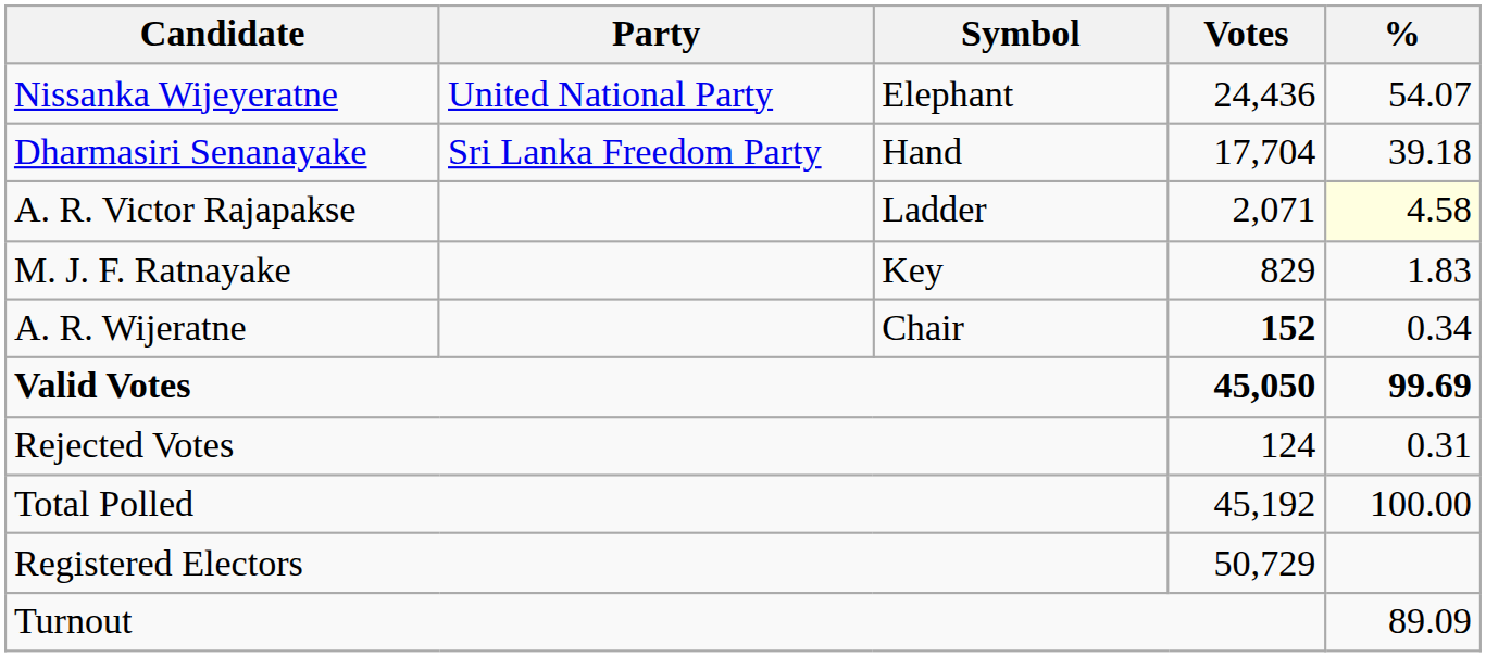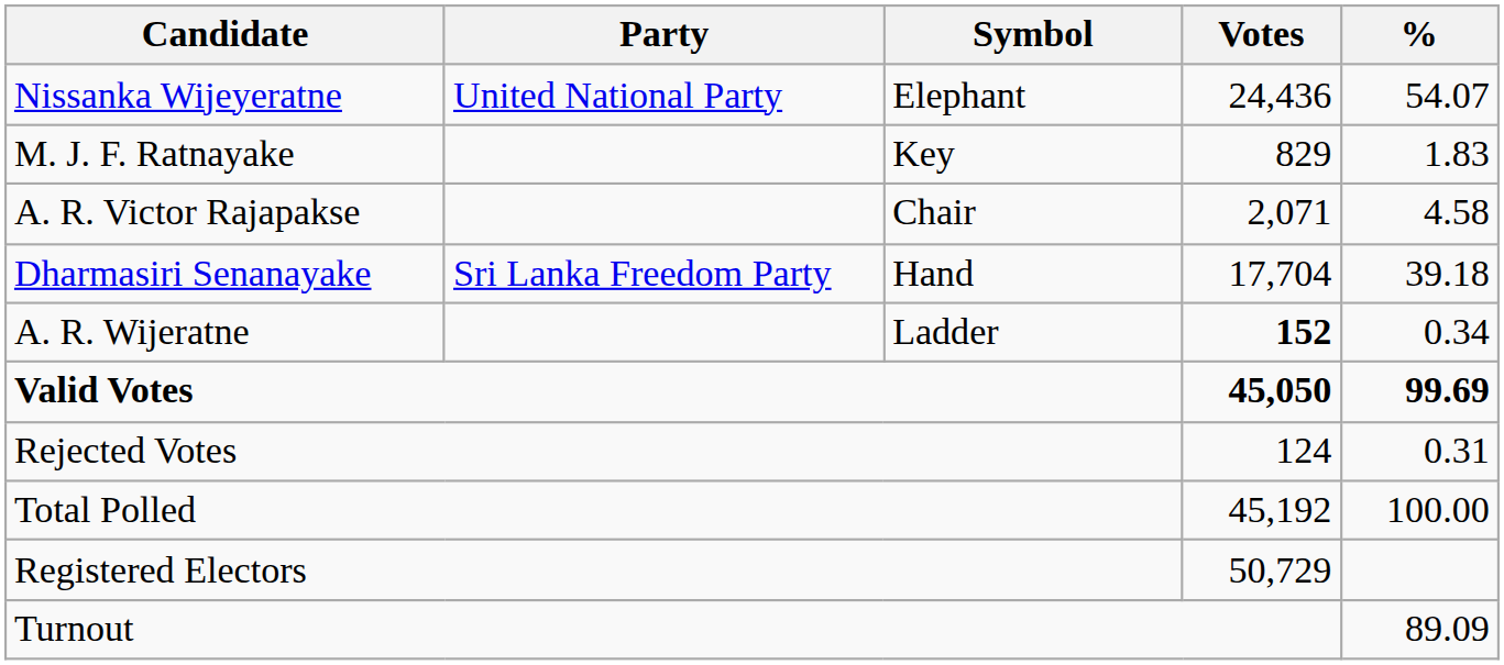 <table class="wikitable" border="1" style="text-align:right;">
 <tr>
 <th align=left width="180">Candidate</th>
 <th align=left width="180">Party</th>
 <th align=left width="120">Symbol</th>
 <th align=left width="60">Votes</th>
 <th align=left width="60">%</th>
 </tr>
 <tr>
 <td align=left><a href='#'>Nissanka Wijeyeratne</a></td>
 <td align=left><a href='#'>United National Party</a></td>
 <td align=left>Elephant</td>
 <td>24,436</td>
 <td>54.07</td>
 </tr>
 <tr>
+<td align=left>M. J. F. Ratnayake</td>
+<td align=left></td>
+<td align=left>Key</td>
+<td>829</td>
+<td>1.83</td>
+</tr>
+<tr>
+<td align=left>A. R. Victor Rajapakse</td>
+<td align=left></td>
+<td align=left>Chair</td>
+<td>2,071</td>
+<td>4.58</td>
+</tr>
+<tr>
 <td align=left><a href='#'>Dharmasiri Senanayake</a></td>
 <td align=left><a href='#'>Sri Lanka Freedom Party</a></td>
 <td align=left>Hand</td>
 <td>17,704</td>
 <td>39.18</td>
 </tr>
 <tr>
-<td align=left>A. R. Victor Rajapakse</td>
+<td align=left>A. R. Wijeratne</td>
 <td align=left></td>
 <td align=left>Ladder</td>
-<td>2,071</td>
-<td style="background: lightyellow;">4.58</td>
-</tr>
-<tr>
-<td align=left>M. J. F. Ratnayake</td>
-<td align=left></td>
-<td align=left>Key</td>
-<td>829</td>
-<td>1.83</td>
-</tr>
-<tr>
-<td align=left>A. R. Wijeratne</td>
-<td align=left></td>
-<td align=left>Chair</td>
 <td><strong>152</strong></td>
 <td>0.34</td>
 </tr>
 <tr>
 <td align=left colspan=3><strong>Valid Votes</strong></td>
 <td><strong>45,050</strong></td>
 <td><strong>99.69</strong></td>
 </tr>
 <tr>
 <td align=left colspan=3>Rejected Votes</td>
 <td>124</td>
 <td>0.31</td>
 </tr>
 <tr>
 <td align=left colspan=3>Total Polled</td>
 <td>45,192</td>
 <td>100.00</td>
 </tr>
 <tr>
 <td align=left colspan=3>Registered Electors</td>
 <td>50,729</td>
 <td></td>
 </tr>
 <tr>
 <td align=left colspan=4>Turnout</td>
 <td>89.09</td>
 </tr>
 </table>
